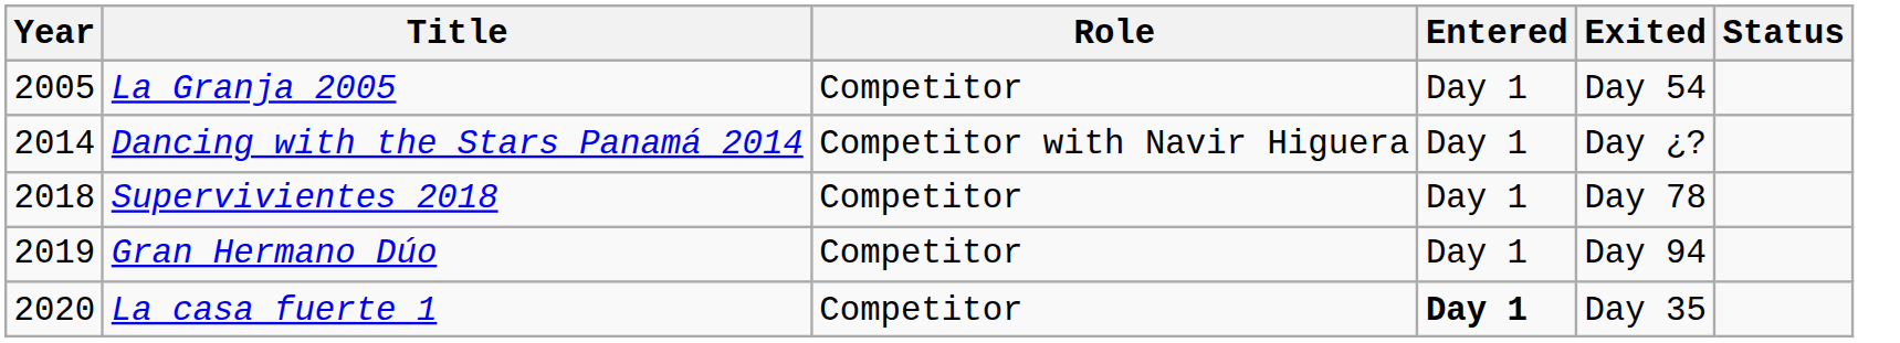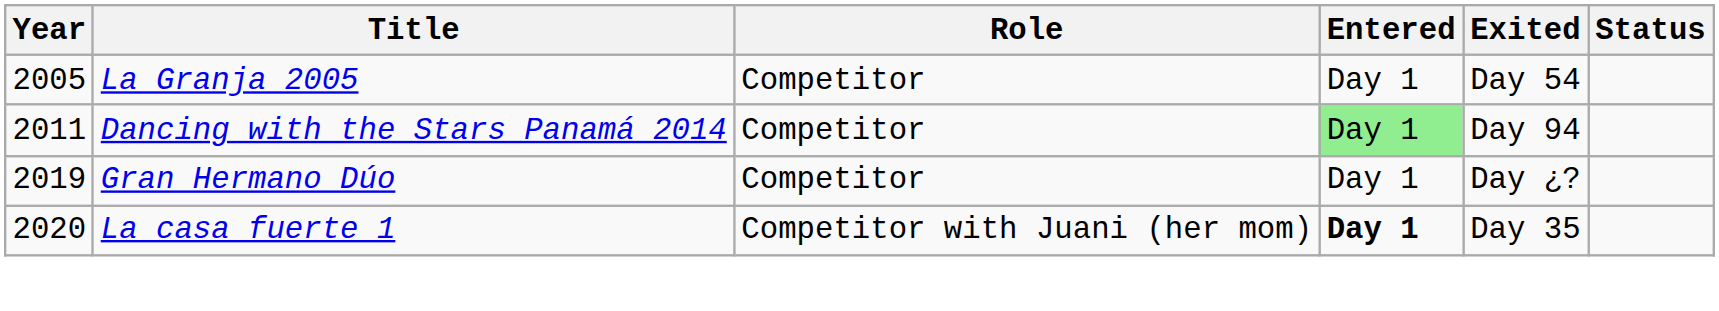 <table class="wikitable";>
 <tr>
 <th>Year</th>
 <th>Title</th>
 <th>Role</th>
 <th>Entered</th>
 <th>Exited</th>
 <th>Status</th>
 </tr>
 <tr>
 <td>2005</td>
 <td><em><a href='#'>La Granja 2005</a></em></td>
 <td>Competitor</td>
 <td>Day 1</td>
 <td>Day 54</td>
 <td></td>
 </tr>
 <tr>
-<td>2014</td>
+<td>2011</td>
 <td><em><a href='#'>Dancing with the Stars Panamá 2014</a></em></td>
-<td>Competitor with Navir Higuera</td>
-<td>Day 1</td>
-<td>Day ¿?</td>
-<td></td>
-</tr>
-<tr>
-<td>2018</td>
-<td><em><a href='#'>Supervivientes 2018</a></em></td>
 <td>Competitor</td>
-<td>Day 1</td>
-<td>Day 78</td>
+<td style="background: lightgreen;">Day 1</td>
+<td>Day 94</td>
 <td></td>
 </tr>
 <tr>
 <td>2019</td>
 <td><em><a href='#'>Gran Hermano Dúo</a></em></td>
 <td>Competitor</td>
 <td>Day 1</td>
-<td>Day 94</td>
+<td>Day ¿?</td>
 <td></td>
 </tr>
 <tr>
 <td>2020</td>
 <td><em><a href='#'>La casa fuerte 1</a></em></td>
-<td>Competitor</td>
+<td>Competitor with Juani (her mom)</td>
 <td><strong>Day 1</strong></td>
 <td>Day 35</td>
 <td></td>
 </tr>
 </table>
